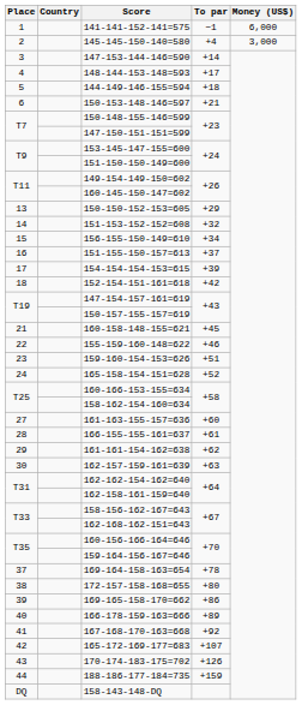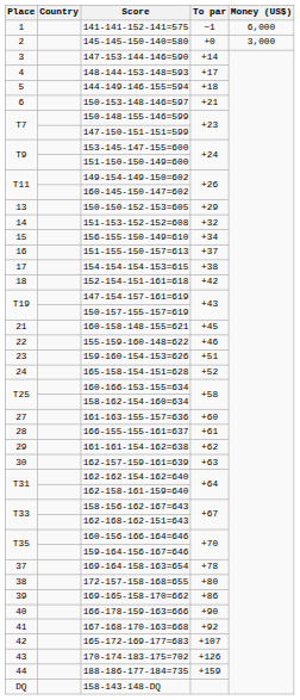 <table class="wikitable" style="font-size:95%;">
 <tr>
 <th>Place</th>
 <th>Country</th>
 <th>Score</th>
 <th>To par</th>
 <th>Money (US$)</th>
 </tr>
 <tr>
 <td align=center>1</td>
 <td></td>
 <td>141-141-152-141=575</td>
 <td align=center>−1</td>
 <td align=center>6,000</td>
 </tr>
 <tr>
 <td align=center>2</td>
 <td></td>
 <td>145-145-150-140=580</td>
-<td align=center>+4</td>
+<td align=center>+0</td>
 <td align=center>3,000</td>
 </tr>
 <tr>
 <td align=center>3</td>
 <td></td>
 <td>147-153-144-146=590</td>
 <td align=center>+14</td>
 <td rowspan=43 align=center></td>
 </tr>
 <tr>
 <td align=center>4</td>
 <td></td>
 <td>148-144-153-148=593</td>
 <td align=center>+17</td>
 </tr>
 <tr>
 <td align=center>5</td>
 <td></td>
 <td>144-149-146-155=594</td>
 <td align=center>+18</td>
 </tr>
 <tr>
 <td align=center>6</td>
 <td></td>
 <td>150-153-148-146=597</td>
 <td align=center>+21</td>
 </tr>
 <tr>
 <td rowspan=2 align=center>T7</td>
 <td></td>
 <td>150-148-155-146=599</td>
 <td rowspan=2 align=center>+23</td>
 </tr>
 <tr>
 <td></td>
 <td>147-150-151-151=599</td>
 </tr>
 <tr>
 <td rowspan=2 align=center>T9</td>
 <td></td>
 <td>153-145-147-155=600</td>
 <td rowspan=2 align=center>+24</td>
 </tr>
 <tr>
 <td></td>
 <td>151-150-150-149=600</td>
 </tr>
 <tr>
 <td rowspan=2 align=center>T11</td>
 <td></td>
 <td>149-154-149-150=602</td>
 <td rowspan=2 align=center>+26</td>
 </tr>
 <tr>
 <td></td>
 <td>160-145-150-147=602</td>
 </tr>
 <tr>
 <td align=center>13</td>
 <td></td>
 <td>150-150-152-153=605</td>
 <td align=center>+29</td>
 </tr>
 <tr>
 <td align=center>14</td>
 <td></td>
 <td>151-153-152-152=608</td>
 <td align=center>+32</td>
 </tr>
 <tr>
 <td align=center>15</td>
 <td></td>
 <td>156-155-150-149=610</td>
 <td align=center>+34</td>
 </tr>
 <tr>
 <td align=center>16</td>
 <td></td>
 <td>151-155-150-157=613</td>
 <td align=center>+37</td>
 </tr>
 <tr>
 <td align=center>17</td>
 <td></td>
 <td>154-154-154-153=615</td>
-<td align=center>+39</td>
+<td align=center>+38</td>
 </tr>
 <tr>
 <td align=center>18</td>
 <td></td>
 <td>152-154-151-161=618</td>
 <td align=center>+42</td>
 </tr>
 <tr>
 <td rowspan=2 align=center>T19</td>
 <td></td>
 <td>147-154-157-161=619</td>
 <td rowspan=2 align=center>+43</td>
 </tr>
 <tr>
 <td></td>
 <td>150-157-155-157=619</td>
 </tr>
 <tr>
 <td align=center>21</td>
 <td></td>
 <td>160-158-148-155=621</td>
 <td align=center>+45</td>
 </tr>
 <tr>
 <td align=center>22</td>
 <td></td>
 <td>155-159-160-148=622</td>
 <td align=center>+46</td>
 </tr>
 <tr>
 <td align=center>23</td>
 <td></td>
 <td>159-160-154-153=626</td>
 <td align=center>+51</td>
 </tr>
 <tr>
 <td align=center>24</td>
 <td></td>
 <td>165-158-154-151=628</td>
 <td align=center>+52</td>
 </tr>
 <tr>
 <td rowspan=2 align=center>T25</td>
 <td></td>
 <td>160-166-153-155=634</td>
 <td rowspan=2 align=center>+58</td>
 </tr>
 <tr>
 <td></td>
 <td>158-162-154-160=634</td>
 </tr>
 <tr>
 <td align=center>27</td>
 <td></td>
 <td>161-163-155-157=636</td>
 <td align=center>+60</td>
 </tr>
 <tr>
 <td align=center>28</td>
 <td></td>
 <td>166-155-155-161=637</td>
 <td align=center>+61</td>
 </tr>
 <tr>
 <td align=center>29</td>
 <td></td>
 <td>161-161-154-162=638</td>
 <td align=center>+62</td>
 </tr>
 <tr>
 <td align=center>30</td>
 <td></td>
 <td>162-157-159-161=639</td>
 <td align=center>+63</td>
 </tr>
 <tr>
 <td rowspan=2 align=center>T31</td>
 <td></td>
 <td>162-162-154-162=640</td>
 <td rowspan=2 align=center>+64</td>
 </tr>
 <tr>
 <td></td>
 <td>162-158-161-159=640</td>
 </tr>
 <tr>
 <td rowspan=2 align=center>T33</td>
 <td></td>
 <td>158-156-162-167=643</td>
 <td rowspan=2 align=center>+67</td>
 </tr>
 <tr>
 <td></td>
 <td>162-168-162-151=643</td>
 </tr>
 <tr>
 <td rowspan=2 align=center>T35</td>
 <td></td>
 <td>160-156-166-164=646</td>
 <td rowspan=2 align=center>+70</td>
 </tr>
 <tr>
 <td></td>
 <td>159-164-156-167=646</td>
 </tr>
 <tr>
 <td align=center>37</td>
 <td></td>
 <td>169-164-158-163=654</td>
 <td align=center>+78</td>
 </tr>
 <tr>
 <td align=center>38</td>
 <td></td>
 <td>172-157-158-168=655</td>
 <td align=center>+80</td>
 </tr>
 <tr>
 <td align=center>39</td>
 <td></td>
 <td>169-165-158-170=662</td>
 <td align=center>+86</td>
 </tr>
 <tr>
 <td align=center>40</td>
 <td></td>
 <td>166-178-159-163=666</td>
-<td align=center>+89</td>
+<td align=center>+90</td>
 </tr>
 <tr>
 <td align=center>41</td>
 <td></td>
 <td>167-168-170-163=668</td>
 <td align=center>+92</td>
 </tr>
 <tr>
 <td align=center>42</td>
 <td></td>
 <td>165-172-169-177=683</td>
 <td align=center>+107</td>
 </tr>
 <tr>
 <td align=center>43</td>
 <td></td>
 <td>170-174-183-175=702</td>
 <td align=center>+126</td>
 </tr>
 <tr>
 <td align=center>44</td>
 <td></td>
 <td>188-186-177-184=735</td>
 <td align=center>+159</td>
 </tr>
 <tr>
 <td align=center>DQ</td>
 <td></td>
 <td>158-143-148-DQ</td>
 <td align=center></td>
 </tr>
 </table>
